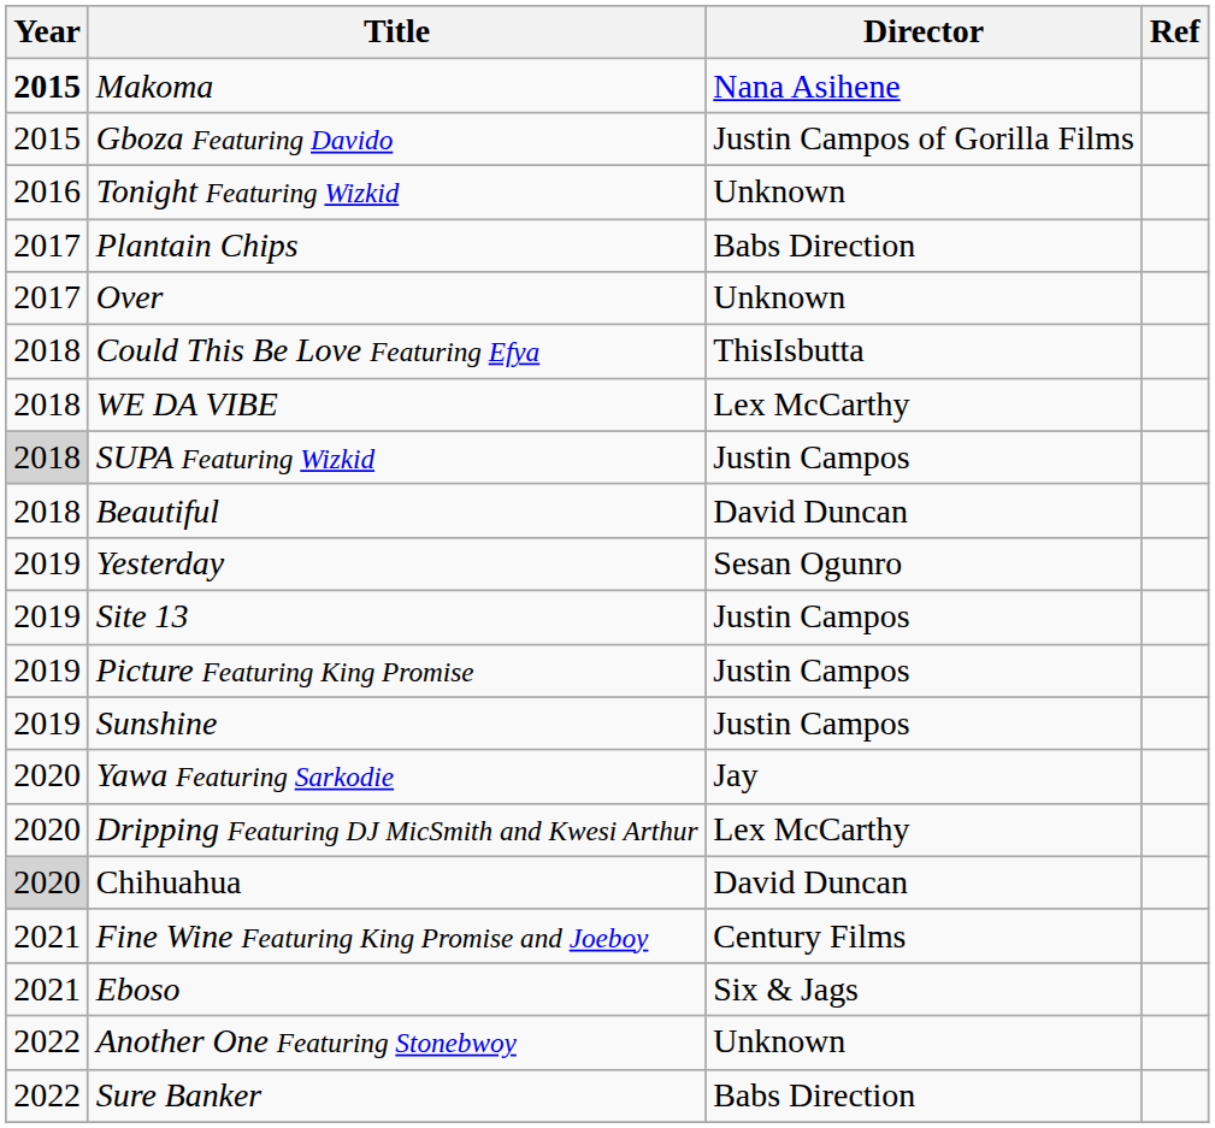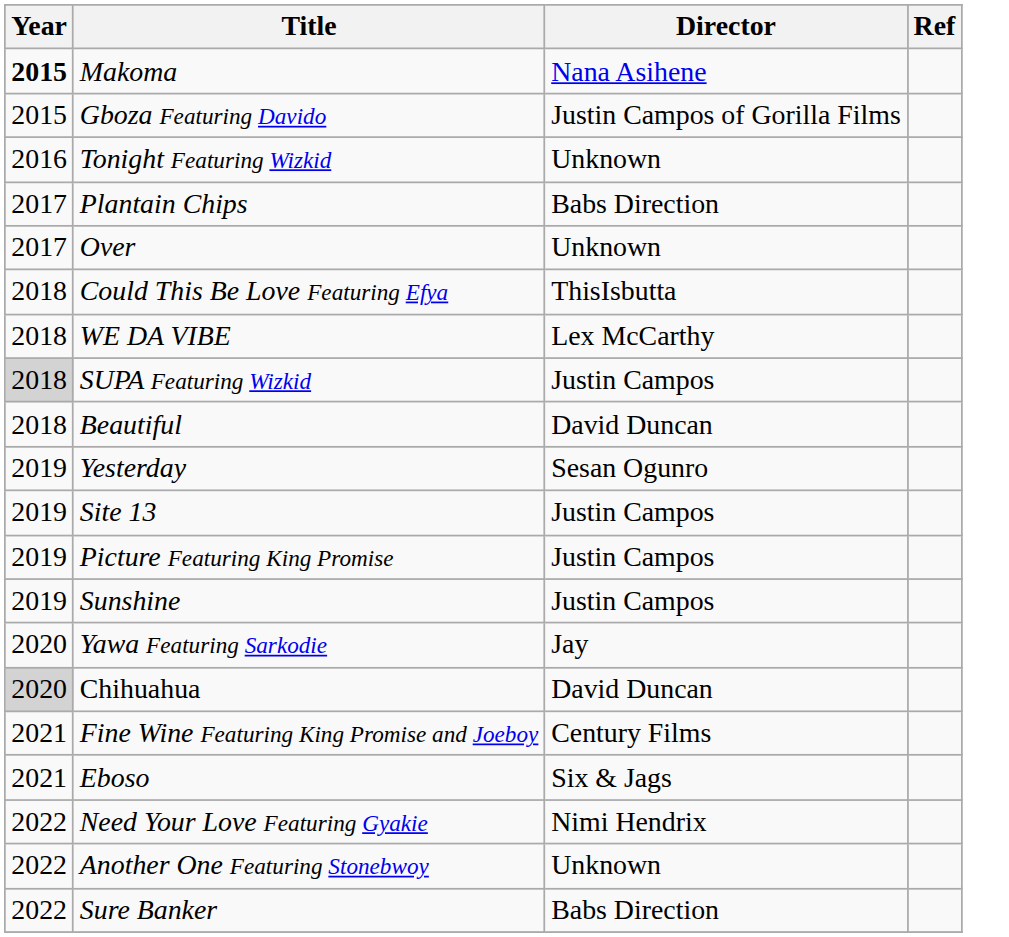 <table class="wikitable">
 <tr>
 <th>Year</th>
 <th>Title</th>
 <th>Director</th>
 <th>Ref</th>
 </tr>
 <tr>
 <td><strong>2015</strong></td>
 <td><em>Makoma</em></td>
 <td><a href='#'>Nana Asihene</a></td>
 <td></td>
 </tr>
 <tr>
 <td>2015</td>
 <td><em>Gboza <small>Featuring <a href='#'>Davido</a></small></em></td>
 <td>Justin Campos of Gorilla Films</td>
 <td></td>
 </tr>
 <tr>
 <td>2016</td>
 <td><em>Tonight <small>Featuring <a href='#'>Wizkid</a></small></em></td>
 <td>Unknown</td>
 <td></td>
 </tr>
 <tr>
 <td>2017</td>
 <td><em>Plantain Chips</em></td>
 <td>Babs Direction</td>
 <td></td>
 </tr>
 <tr>
 <td>2017</td>
 <td><em>Over</em></td>
 <td>Unknown</td>
 <td></td>
 </tr>
 <tr>
 <td>2018</td>
 <td><em>Could This Be Love <small>Featuring <a href='#'>Efya</a></small></em></td>
 <td>ThisIsbutta</td>
 <td></td>
 </tr>
 <tr>
 <td>2018</td>
 <td><em>WE DA VIBE</em></td>
 <td>Lex McCarthy</td>
 <td></td>
 </tr>
 <tr>
 <td style="background: lightgrey;">2018</td>
 <td><em>SUPA <small>Featuring <a href='#'>Wizkid</a></small></em></td>
 <td>Justin Campos</td>
 <td></td>
 </tr>
 <tr>
 <td>2018</td>
 <td><em>Beautiful</em></td>
 <td>David Duncan</td>
 <td></td>
 </tr>
 <tr>
 <td>2019</td>
 <td><em>Yesterday</em></td>
 <td>Sesan Ogunro</td>
 <td></td>
 </tr>
 <tr>
 <td>2019</td>
 <td><em>Site 13</em></td>
 <td>Justin Campos</td>
 <td></td>
 </tr>
 <tr>
 <td>2019</td>
 <td><em>Picture <small>Featuring King Promise</small></em></td>
 <td>Justin Campos</td>
 <td></td>
 </tr>
 <tr>
 <td>2019</td>
 <td><em>Sunshine</em></td>
 <td>Justin Campos</td>
 <td></td>
 </tr>
 <tr>
 <td>2020</td>
 <td><em>Yawa <small>Featuring <a href='#'>Sarkodie</a></small></em></td>
 <td>Jay</td>
 <td></td>
 </tr>
 <tr>
-<td>2020</td>
-<td><em>Dripping <small>Featuring DJ MicSmith and Kwesi Arthur</small></em></td>
-<td>Lex McCarthy</td>
-<td></td>
-</tr>
-<tr>
 <td style="background: lightgrey;">2020</td>
 <td>Chihuahua</td>
 <td>David Duncan</td>
 <td></td>
 </tr>
 <tr>
 <td>2021</td>
 <td><em>Fine Wine <small>Featuring King Promise and <a href='#'>Joeboy</a></small></em></td>
 <td>Century Films</td>
 <td></td>
 </tr>
 <tr>
 <td>2021</td>
 <td><em>Eboso</em></td>
 <td>Six & Jags</td>
 <td></td>
 </tr>
 <tr>
 <td>2022</td>
+<td><em>Need Your Love <small>Featuring <a href='#'>Gyakie</a></small></em></td>
+<td>Nimi Hendrix</td>
+<td></td>
+</tr>
+<tr>
+<td>2022</td>
 <td><em>Another One <small>Featuring <a href='#'>Stonebwoy</a></small></em></td>
 <td>Unknown</td>
 <td></td>
 </tr>
 <tr>
 <td>2022</td>
 <td><em>Sure Banker</em></td>
 <td>Babs Direction</td>
 <td></td>
 </tr>
 <tr>
 </tr>
 </table>
